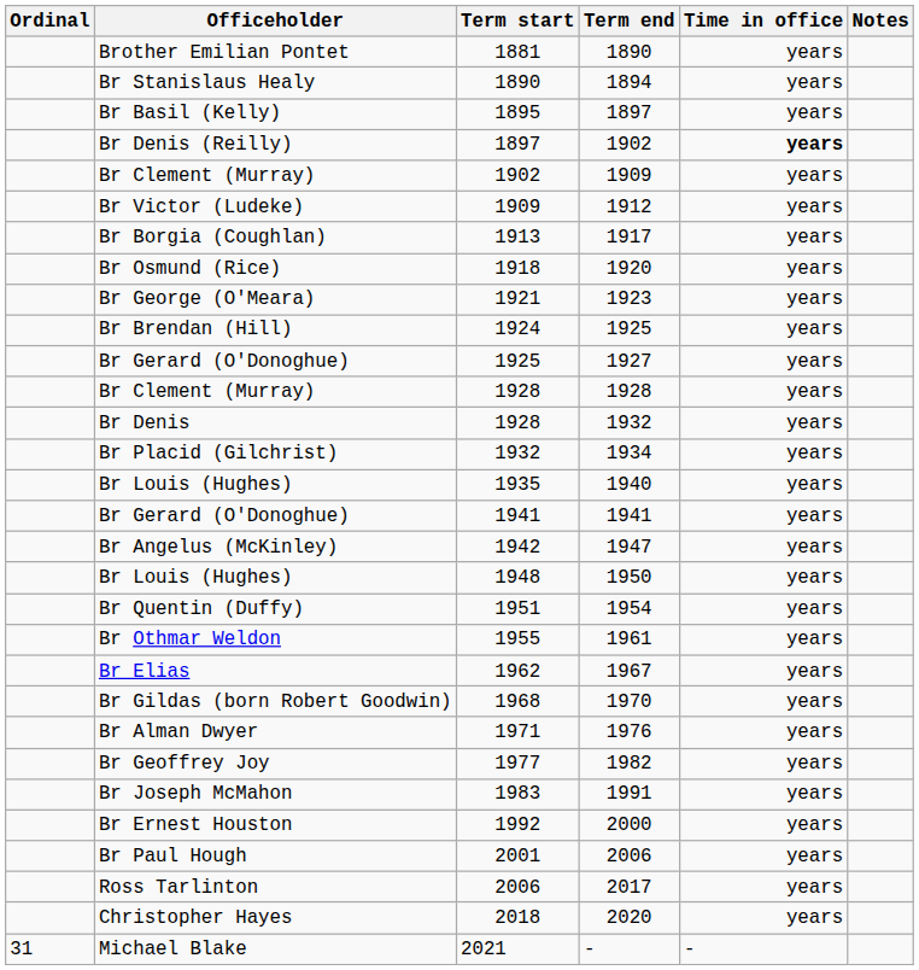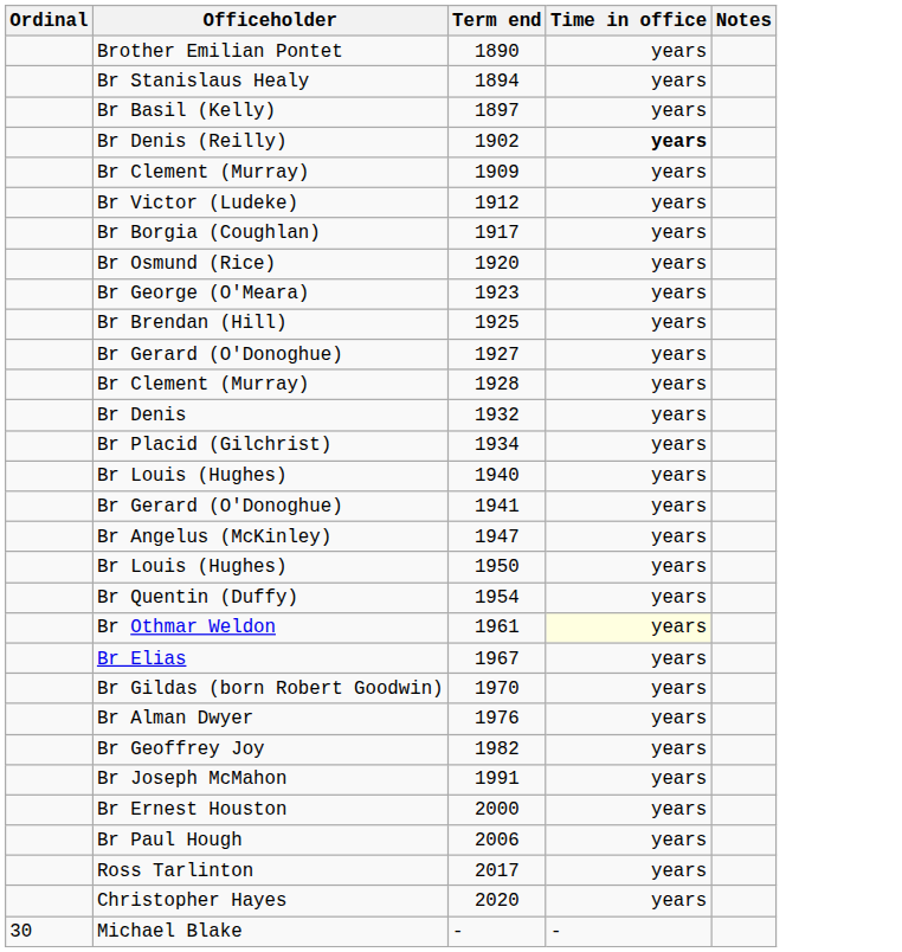 <table class="wikitable sortable">
 <tr>
 <th>Ordinal</th>
 <th>Officeholder</th>
-<th>Term start</th>
 <th>Term end</th>
 <th>Time in office</th>
 <th>Notes</th>
 </tr>
 <tr>
 <td align=center></td>
 <td>Brother Emilian Pontet</td>
-<td align=center>1881</td>
 <td align=center>1890</td>
 <td align=right> years</td>
 <td></td>
 </tr>
 <tr>
 <td align=center></td>
 <td>Br Stanislaus Healy</td>
-<td align=center>1890</td>
 <td align=center>1894</td>
 <td align=right> years</td>
 <td></td>
 </tr>
 <tr>
 <td align=center></td>
 <td>Br Basil (Kelly)</td>
-<td align=center>1895</td>
 <td align=center>1897</td>
 <td align=right> years</td>
 <td></td>
 </tr>
 <tr>
 <td align=center></td>
 <td>Br Denis (Reilly)</td>
-<td align=center>1897</td>
 <td align=center>1902</td>
 <td align=right><strong> years</strong></td>
 <td></td>
 </tr>
 <tr>
 <td align=center></td>
 <td>Br Clement (Murray)</td>
-<td align=center>1902</td>
 <td align=center>1909</td>
 <td align=right> years</td>
 <td></td>
 </tr>
 <tr>
 <td align=center></td>
 <td>Br Victor (Ludeke)</td>
-<td align=center>1909</td>
 <td align=center>1912</td>
 <td align=right> years</td>
 <td></td>
 </tr>
 <tr>
 <td align=center></td>
 <td>Br Borgia (Coughlan)</td>
-<td align=center>1913</td>
 <td align=center>1917</td>
 <td align=right> years</td>
 <td></td>
 </tr>
 <tr>
 <td align=center></td>
 <td>Br Osmund (Rice)</td>
-<td align=center>1918</td>
 <td align=center>1920</td>
 <td align=right> years</td>
 <td></td>
 </tr>
 <tr>
 <td align=center></td>
 <td>Br George (O'Meara)</td>
-<td align=center>1921</td>
 <td align=center>1923</td>
 <td align=right> years</td>
 <td></td>
 </tr>
 <tr>
 <td align=center></td>
 <td>Br Brendan (Hill)</td>
-<td align=center>1924</td>
 <td align=center>1925</td>
 <td align=right> years</td>
 <td></td>
 </tr>
 <tr>
 <td align=center></td>
 <td>Br Gerard (O'Donoghue)</td>
-<td align=center>1925</td>
 <td align=center>1927</td>
 <td align=right> years</td>
 <td></td>
 </tr>
 <tr>
 <td align=center></td>
 <td>Br Clement (Murray)</td>
 <td align=center>1928</td>
-<td align=center>1928</td>
 <td align=right> years</td>
 <td></td>
 </tr>
 <tr>
 <td align=center></td>
 <td>Br Denis</td>
-<td align=center>1928</td>
 <td align=center>1932</td>
 <td align=right> years</td>
 <td></td>
 </tr>
 <tr>
 <td align=center></td>
 <td>Br Placid (Gilchrist)</td>
-<td align=center>1932</td>
 <td align=center>1934</td>
 <td align=right> years</td>
 <td></td>
 </tr>
 <tr>
 <td align=center></td>
 <td>Br Louis (Hughes)</td>
-<td align=center>1935</td>
 <td align=center>1940</td>
 <td align=right> years</td>
 <td></td>
 </tr>
 <tr>
 <td align=center></td>
 <td>Br Gerard (O'Donoghue)</td>
 <td align=center>1941</td>
-<td align=center>1941</td>
 <td align=right> years</td>
 <td></td>
 </tr>
 <tr>
 <td align=center></td>
 <td>Br Angelus (McKinley)</td>
-<td align=center>1942</td>
 <td align=center>1947</td>
 <td align=right> years</td>
 <td></td>
 </tr>
 <tr>
 <td align=center></td>
 <td>Br Louis (Hughes)</td>
-<td align=center>1948</td>
 <td align=center>1950</td>
 <td align=right> years</td>
 <td></td>
 </tr>
 <tr>
 <td align=center></td>
 <td>Br Quentin (Duffy)</td>
-<td align=center>1951</td>
 <td align=center>1954</td>
 <td align=right> years</td>
 <td></td>
 </tr>
 <tr>
 <td align=center></td>
 <td>Br <a href='#'>Othmar Weldon</a></td>
-<td align=center>1955</td>
 <td align=center>1961</td>
-<td align=right> years</td>
+<td align=right style="background: lightyellow;"> years</td>
 <td></td>
 </tr>
 <tr>
 <td align=center></td>
 <td><a href='#'>Br Elias</a></td>
-<td align=center>1962</td>
 <td align=center>1967</td>
 <td align=right> years</td>
 <td></td>
 </tr>
 <tr>
 <td align=center></td>
 <td>Br Gildas (born Robert Goodwin)</td>
-<td align=center>1968</td>
 <td align=center>1970</td>
 <td align=right> years</td>
 <td></td>
 </tr>
 <tr>
 <td align=center></td>
 <td>Br Alman Dwyer</td>
-<td align=center>1971</td>
 <td align=center>1976</td>
 <td align=right> years</td>
 <td></td>
 </tr>
 <tr>
 <td align=center></td>
 <td>Br Geoffrey Joy</td>
-<td align=center>1977</td>
 <td align=center>1982</td>
 <td align=right> years</td>
 <td></td>
 </tr>
 <tr>
 <td align=center></td>
 <td>Br Joseph McMahon</td>
-<td align=center>1983</td>
 <td align=center>1991</td>
 <td align=right> years</td>
 <td></td>
 </tr>
 <tr>
 <td align=center></td>
 <td>Br Ernest Houston</td>
-<td align=center>1992</td>
 <td align=center>2000</td>
 <td align=right> years</td>
 <td></td>
 </tr>
 <tr>
 <td align=center></td>
 <td>Br Paul Hough</td>
-<td align=center>2001</td>
 <td align=center>2006</td>
 <td align=right> years</td>
 <td></td>
 </tr>
 <tr>
 <td align=center></td>
 <td>Ross Tarlinton</td>
-<td align=center>2006</td>
 <td align=center>2017</td>
 <td align=right> years</td>
 <td></td>
 </tr>
 <tr>
 <td align=center></td>
 <td>Christopher Hayes</td>
-<td align=center>2018</td>
 <td align=center>2020</td>
 <td align=right> years</td>
 <td></td>
 </tr>
 <tr>
-<td>31</td>
+<td>30</td>
 <td>Michael Blake</td>
-<td>2021</td>
 <td>-</td>
 <td>-</td>
 <td></td>
 </tr>
 </table>
